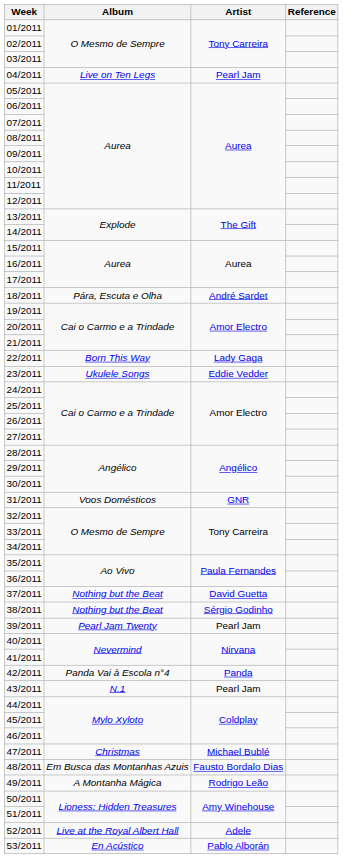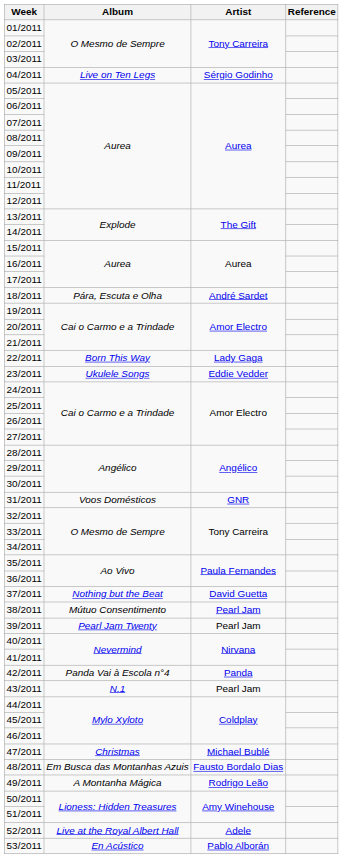 <table class="wikitable">
 <tr>
 <th>Week</th>
 <th>Album</th>
 <th>Artist</th>
 <th>Reference</th>
 </tr>
 <tr>
 <td>01/2011</td>
 <td rowspan="3" align="center"><em>O Mesmo de Sempre</em></td>
 <td rowspan="3" align="center"><a href='#'>Tony Carreira</a></td>
 <td align="center"></td>
 </tr>
 <tr>
 <td>02/2011</td>
 <td align="center"></td>
 </tr>
 <tr>
 <td>03/2011</td>
 <td align="center"></td>
 </tr>
 <tr>
 <td>04/2011</td>
 <td align="center"><em><a href='#'>Live on Ten Legs</a></em></td>
-<td align="center"><a href='#'>Pearl Jam</a></td>
+<td align="center"><a href='#'>Sérgio Godinho</a></td>
 <td align="center"></td>
 </tr>
 <tr>
 <td>05/2011</td>
 <td rowspan="8" align="center"><em>Aurea</em></td>
 <td rowspan="8" align="center"><a href='#'>Aurea</a></td>
 <td align="center"></td>
 </tr>
 <tr>
 <td>06/2011</td>
 <td align="center"></td>
 </tr>
 <tr>
 <td>07/2011</td>
 <td align="center"></td>
 </tr>
 <tr>
 <td>08/2011</td>
 <td align="center"></td>
 </tr>
 <tr>
 <td>09/2011</td>
 <td align="center"></td>
 </tr>
 <tr>
 <td>10/2011</td>
 <td align="center"></td>
 </tr>
 <tr>
 <td>11/2011</td>
 <td align="center"></td>
 </tr>
 <tr>
 <td>12/2011</td>
 <td align="center"></td>
 </tr>
 <tr>
 <td>13/2011</td>
 <td rowspan="2" align="center"><em>Explode</em></td>
 <td rowspan="2" align="center"><a href='#'>The Gift</a></td>
 <td align="center"></td>
 </tr>
 <tr>
 <td>14/2011</td>
 <td align="center"></td>
 </tr>
 <tr>
 <td>15/2011</td>
 <td rowspan="3" align="center"><em>Aurea</em></td>
 <td rowspan="3" align="center">Aurea</td>
 <td align="center"></td>
 </tr>
 <tr>
 <td>16/2011</td>
 <td align="center"></td>
 </tr>
 <tr>
 <td>17/2011</td>
 <td align="center"></td>
 </tr>
 <tr>
 <td>18/2011</td>
 <td align="center"><em>Pára, Escuta e Olha</em></td>
 <td align="center"><a href='#'>André Sardet</a></td>
 <td align="center"></td>
 </tr>
 <tr>
 <td>19/2011</td>
 <td rowspan="3" align="center"><em>Cai o Carmo e a Trindade</em></td>
 <td rowspan="3" align="center"><a href='#'>Amor Electro</a></td>
 <td align="center"></td>
 </tr>
 <tr>
 <td>20/2011</td>
 <td align="center"></td>
 </tr>
 <tr>
 <td>21/2011</td>
 <td align="center"></td>
 </tr>
 <tr>
 <td>22/2011</td>
 <td align="center"><em><a href='#'>Born This Way</a></em></td>
 <td align="center"><a href='#'>Lady Gaga</a></td>
 <td align="center"></td>
 </tr>
 <tr>
 <td>23/2011</td>
 <td align="center"><em><a href='#'>Ukulele Songs</a></em></td>
 <td align="center"><a href='#'>Eddie Vedder</a></td>
 <td align="center"></td>
 </tr>
 <tr>
 <td>24/2011</td>
 <td rowspan="4" align="center"><em>Cai o Carmo e a Trindade</em></td>
 <td rowspan="4" align="center">Amor Electro</td>
 <td align="center"></td>
 </tr>
 <tr>
 <td>25/2011</td>
 <td align="center"></td>
 </tr>
 <tr>
 <td>26/2011</td>
 <td align="center"></td>
 </tr>
 <tr>
 <td>27/2011</td>
 <td align="center"></td>
 </tr>
 <tr>
 <td>28/2011</td>
 <td rowspan="3" align="center"><em>Angélico</em></td>
 <td rowspan="3" align="center"><a href='#'>Angélico</a></td>
 <td align="center"></td>
 </tr>
 <tr>
 <td>29/2011</td>
 <td align="center"></td>
 </tr>
 <tr>
 <td>30/2011</td>
 <td align="center"></td>
 </tr>
 <tr>
 <td>31/2011</td>
 <td align="center"><em>Voos Domésticos</em></td>
 <td align="center"><a href='#'>GNR</a></td>
 <td align="center"></td>
 </tr>
 <tr>
 <td>32/2011</td>
 <td rowspan="3" align="center"><em>O Mesmo de Sempre</em></td>
 <td rowspan="3" align="center">Tony Carreira</td>
 <td align="center"></td>
 </tr>
 <tr>
 <td>33/2011</td>
 <td align="center"></td>
 </tr>
 <tr>
 <td>34/2011</td>
 <td align="center"></td>
 </tr>
 <tr>
 <td>35/2011</td>
 <td rowspan="2" align="center"><em>Ao Vivo</em></td>
 <td rowspan="2" align="center"><a href='#'>Paula Fernandes</a></td>
 <td align="center"></td>
 </tr>
 <tr>
 <td>36/2011</td>
 <td align="center"></td>
 </tr>
 <tr>
 <td>37/2011</td>
 <td align="center"><em><a href='#'>Nothing but the Beat</a></em></td>
 <td align="center"><a href='#'>David Guetta</a></td>
 <td align="center"></td>
 </tr>
 <tr>
 <td>38/2011</td>
-<td align="center"><em><a href='#'>Nothing but the Beat</a></em></td>
-<td align="center"><a href='#'>Sérgio Godinho</a></td>
+<td align="center"><em>Mútuo Consentimento</em></td>
+<td align="center"><a href='#'>Pearl Jam</a></td>
 <td align="center"></td>
 </tr>
 <tr>
 <td>39/2011</td>
 <td align="center"><em><a href='#'>Pearl Jam Twenty</a></em></td>
 <td align="center">Pearl Jam</td>
 <td align="center"></td>
 </tr>
 <tr>
 <td>40/2011</td>
 <td rowspan="2" align="center"><em><a href='#'>Nevermind</a></em></td>
 <td rowspan="2" align="center"><a href='#'>Nirvana</a></td>
 <td align="center"></td>
 </tr>
 <tr>
 <td>41/2011</td>
 <td align="center"></td>
 </tr>
 <tr>
 <td>42/2011</td>
 <td align="center"><em>Panda Vai à Escola n°4</em></td>
 <td align="center"><a href='#'>Panda</a></td>
 <td align="center"></td>
 </tr>
 <tr>
 <td>43/2011</td>
 <td align="center"><em><a href='#'>N.1</a></em></td>
 <td align="center">Pearl Jam</td>
 <td align="center"></td>
 </tr>
 <tr>
 <td>44/2011</td>
 <td rowspan="3" align="center"><em><a href='#'>Mylo Xyloto</a></em></td>
 <td rowspan="3" align="center"><a href='#'>Coldplay</a></td>
 <td align="center"></td>
 </tr>
 <tr>
 <td>45/2011</td>
 <td align="center"></td>
 </tr>
 <tr>
 <td>46/2011</td>
 <td align="center"></td>
 </tr>
 <tr>
 <td>47/2011</td>
 <td align="center"><em><a href='#'>Christmas</a></em></td>
 <td align="center"><a href='#'>Michael Bublé</a></td>
 <td align="center"></td>
 </tr>
 <tr>
 <td>48/2011</td>
 <td align="center"><em>Em Busca das Montanhas Azuis</em></td>
 <td align="center"><a href='#'>Fausto Bordalo Dias</a></td>
 <td align="center"></td>
 </tr>
 <tr>
 <td>49/2011</td>
 <td align="center"><em>A Montanha Mágica</em></td>
 <td align="center"><a href='#'>Rodrigo Leão</a></td>
 <td align="center"></td>
 </tr>
 <tr>
 <td>50/2011</td>
 <td rowspan="2" align="center"><em><a href='#'>Lioness: Hidden Treasures</a></em></td>
 <td rowspan="2" align="center"><a href='#'>Amy Winehouse</a></td>
 <td align="center"></td>
 </tr>
 <tr>
 <td>51/2011</td>
 <td align="center"></td>
 </tr>
 <tr>
 <td>52/2011</td>
 <td align="center"><em><a href='#'>Live at the Royal Albert Hall</a></em></td>
 <td align="center"><a href='#'>Adele</a></td>
 <td align="center"></td>
 </tr>
 <tr>
 <td>53/2011</td>
 <td align="center"><em><a href='#'>En Acústico</a></em></td>
 <td align="center"><a href='#'>Pablo Alborán</a></td>
 <td align="center"></td>
 </tr>
 </table>
